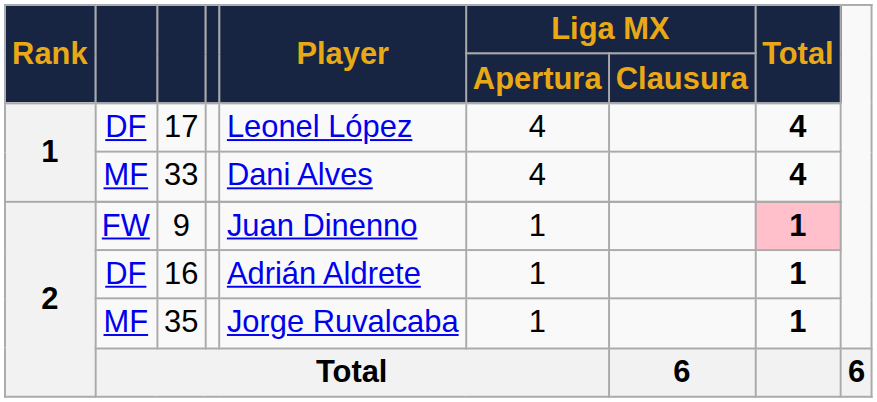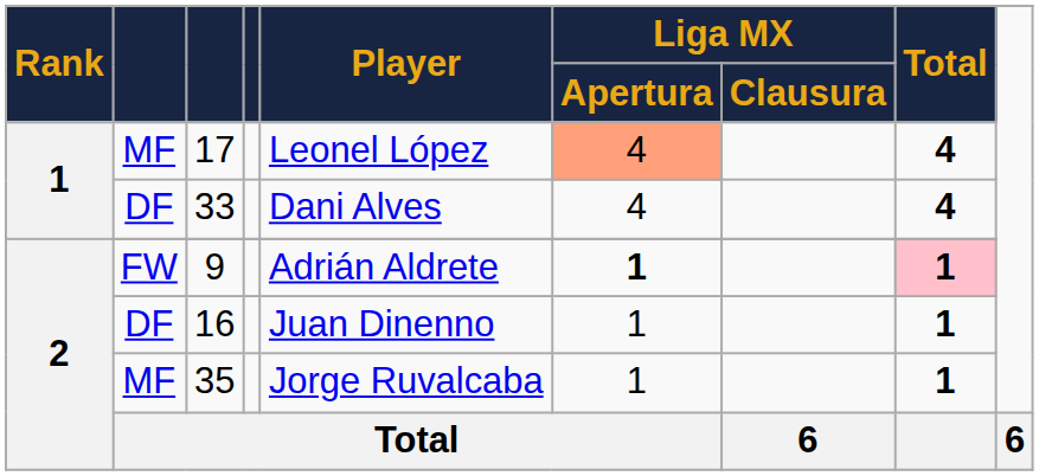 <table class="wikitable" style="text-align:center">
 <tr>
 <th style=background-color:#172442;color:#E9A916 rowspan="2">Rank</th>
 <th style=background-color:#172442;color:#E9A916 rowspan="2"></th>
 <th style=background-color:#172442;color:#E9A916 rowspan="2"></th>
 <th style=background-color:#172442;color:#E9A916 rowspan="2"></th>
 <th style=background-color:#172442;color:#E9A916 rowspan="2">Player</th>
 <th style=background-color:#172442;color:#E9A916 colspan="2">Liga MX</th>
 <th style=background-color:#172442;color:#E9A916 rowspan="2">Total</th>
 </tr>
 <tr>
 <th style=background-color:#172442;color:#E9A916>Apertura</th>
 <th style=background-color:#172442;color:#E9A916>Clausura</th>
 </tr>
 <tr>
 <th rowspan=2>1</th>
-<td><a href='#'>DF</a></td>
+<td><a href='#'>MF</a></td>
 <td>17</td>
 <td></td>
 <td align=left><a href='#'>Leonel López</a></td>
-<td>4</td>
+<td style="background: lightsalmon;">4</td>
 <td></td>
 <td><strong>4</strong></td>
 </tr>
 <tr>
-<td><a href='#'>MF</a></td>
+<td><a href='#'>DF</a></td>
 <td>33</td>
 <td></td>
 <td align=left><a href='#'>Dani Alves</a></td>
 <td>4</td>
 <td></td>
 <td><strong>4</strong></td>
 </tr>
 <tr>
 <th rowspan=5>2</th>
 </tr>
 <tr>
 <td><a href='#'>FW</a></td>
 <td>9</td>
 <td></td>
-<td align=left><a href='#'>Juan Dinenno</a></td>
-<td>1</td>
+<td align=left><a href='#'>Adrián Aldrete</a></td>
+<td><strong>1</strong></td>
 <td></td>
 <td style="background: pink;"><strong>1</strong></td>
 </tr>
 <tr>
 <td><a href='#'>DF</a></td>
 <td>16</td>
 <td></td>
-<td align=left><a href='#'>Adrián Aldrete</a></td>
+<td align=left><a href='#'>Juan Dinenno</a></td>
 <td>1</td>
 <td></td>
 <td><strong>1</strong></td>
 </tr>
 <tr>
 <td><a href='#'>MF</a></td>
 <td>35</td>
 <td></td>
 <td align=left><a href='#'>Jorge Ruvalcaba</a></td>
 <td>1</td>
 <td></td>
 <td><strong>1</strong></td>
 </tr>
 <tr>
 <th colspan="5"><strong>Total</strong></th>
 <th><strong>6</strong></th>
 <th></th>
 <th><strong>6</strong></th>
 </tr>
 </table>
